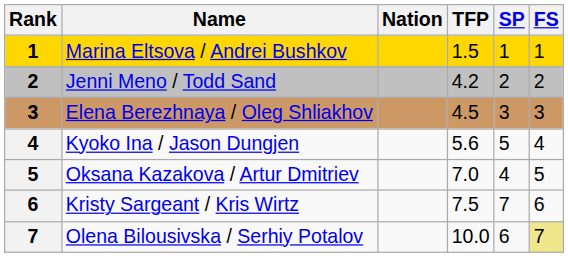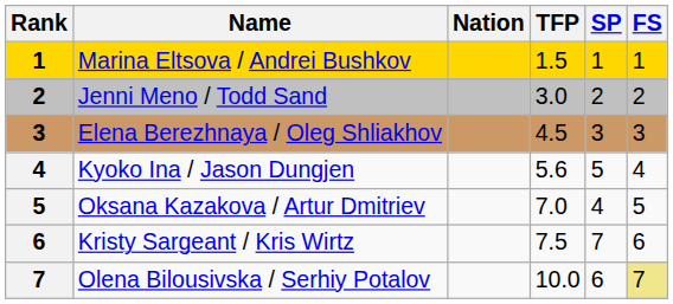 <table class="wikitable sortable">
 <tr>
 <th>Rank</th>
 <th>Name</th>
 <th>Nation</th>
 <th>TFP</th>
 <th><a href='#'>SP</a></th>
 <th><a href='#'>FS</a></th>
 </tr>
 <tr bgcolor="gold">
 <td align="center"><strong>1</strong></td>
 <td><a href='#'>Marina Eltsova</a> / <a href='#'>Andrei Bushkov</a></td>
 <td></td>
 <td>1.5</td>
 <td>1</td>
 <td>1</td>
 </tr>
 <tr bgcolor="silver">
 <td align="center"><strong>2</strong></td>
 <td><a href='#'>Jenni Meno</a> / <a href='#'>Todd Sand</a></td>
 <td></td>
-<td>4.2</td>
+<td>3.0</td>
 <td>2</td>
 <td>2</td>
 </tr>
 <tr bgcolor="cc9966">
 <td align="center"><strong>3</strong></td>
 <td><a href='#'>Elena Berezhnaya</a> / <a href='#'>Oleg Shliakhov</a></td>
 <td></td>
 <td>4.5</td>
 <td>3</td>
 <td>3</td>
 </tr>
 <tr>
 <th>4</th>
 <td><a href='#'>Kyoko Ina</a> / <a href='#'>Jason Dungjen</a></td>
 <td></td>
 <td>5.6</td>
 <td>5</td>
 <td>4</td>
 </tr>
 <tr>
 <th>5</th>
 <td><a href='#'>Oksana Kazakova</a> / <a href='#'>Artur Dmitriev</a></td>
 <td></td>
 <td>7.0</td>
 <td>4</td>
 <td>5</td>
 </tr>
 <tr>
 <th>6</th>
 <td><a href='#'>Kristy Sargeant</a> / <a href='#'>Kris Wirtz</a></td>
 <td></td>
 <td>7.5</td>
 <td>7</td>
 <td>6</td>
 </tr>
 <tr>
 <th>7</th>
 <td><a href='#'>Olena Bilousivska</a> / <a href='#'>Serhiy Potalov</a></td>
 <td></td>
 <td>10.0</td>
 <td>6</td>
 <td style="background: khaki;">7</td>
 </tr>
 </table>
